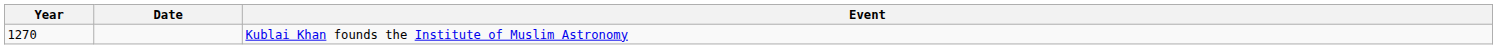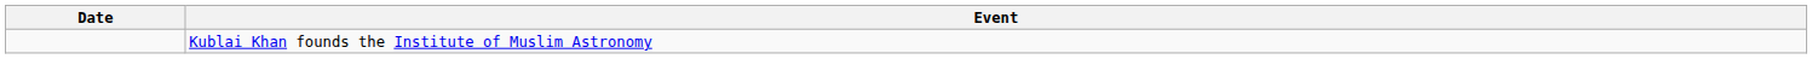 <table class="wikitable" style="width:100%;">
 <tr>
-<th style="width:6%">Year</th>
 <th style="width:10%">Date</th>
 <th>Event</th>
 </tr>
 <tr>
-<td>1270</td>
 <td></td>
 <td><a href='#'>Kublai Khan</a> founds the <a href='#'>Institute of Muslim Astronomy</a></td>
 </tr>
 </table>
